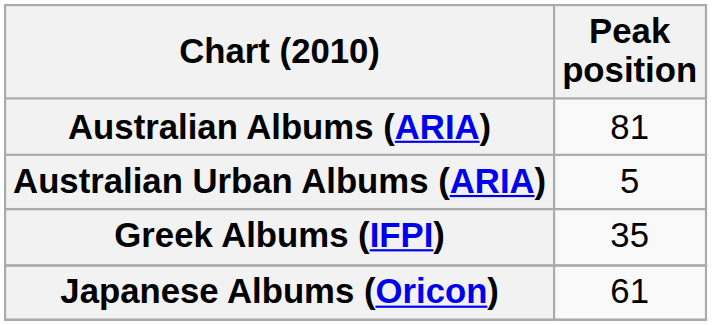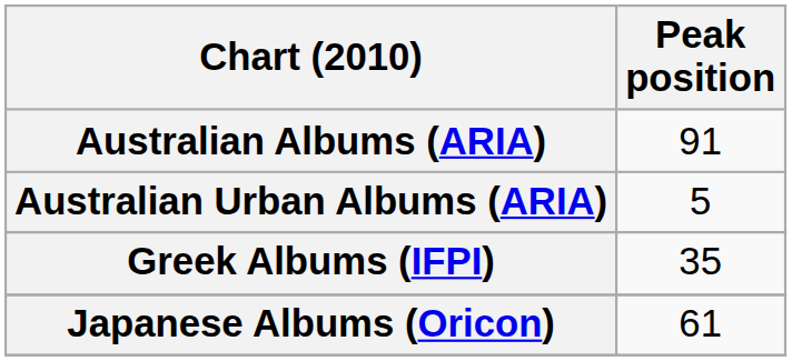 <table class="wikitable sortable plainrowheaders" style="text-align:center;">
 <tr>
 <th scope="col">Chart (2010)</th>
 <th scope="col">Peak<br>position</th>
 </tr>
 <tr>
 <th scope="row">Australian Albums (<a href='#'>ARIA</a>)</th>
-<td>81</td>
+<td>91</td>
 </tr>
 <tr>
 <th scope="row">Australian Urban Albums (<a href='#'>ARIA</a>)</th>
 <td>5</td>
 </tr>
 <tr>
 </tr>
 <tr>
 </tr>
 <tr>
 </tr>
 <tr>
 </tr>
 <tr>
 </tr>
 <tr>
 <th scope="row">Greek Albums (<a href='#'>IFPI</a>)</th>
 <td>35</td>
 </tr>
 <tr>
 </tr>
 <tr>
 <th scope="row">Japanese Albums (<a href='#'>Oricon</a>)</th>
 <td>61</td>
 </tr>
 <tr>
 </tr>
 <tr>
 </tr>
 <tr>
 </tr>
 <tr>
 </tr>
 <tr>
 </tr>
 <tr>
 </tr>
 <tr>
 </tr>
 </table>
